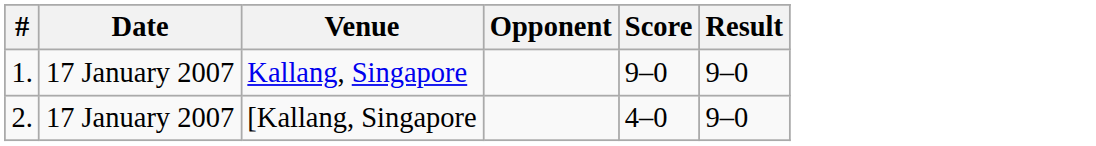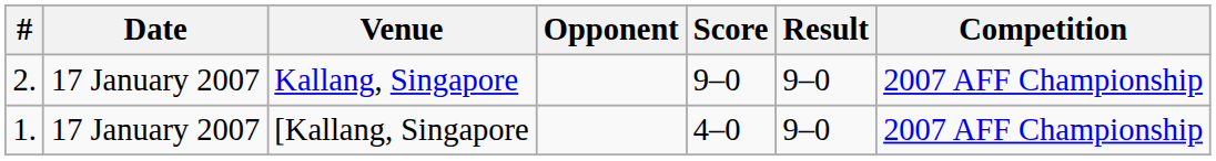 <table class="wikitable collapsible collapsed">
 <tr>
 <th>#</th>
 <th>Date</th>
 <th>Venue</th>
 <th>Opponent</th>
 <th>Score</th>
 <th>Result</th>
+<th>Competition</th>
 </tr>
 <tr>
-<td>1.</td>
+<td>2.</td>
 <td>17 January 2007</td>
 <td><a href='#'>Kallang</a>, <a href='#'>Singapore</a></td>
 <td></td>
 <td>9–0</td>
 <td>9–0</td>
+<td><a href='#'>2007 AFF Championship</a></td>
 </tr>
 <tr>
-<td>2.</td>
+<td>1.</td>
 <td>17 January 2007</td>
 <td>[Kallang, Singapore</td>
 <td></td>
 <td>4–0</td>
 <td>9–0</td>
+<td><a href='#'>2007 AFF Championship</a></td>
 </tr>
 </table>
